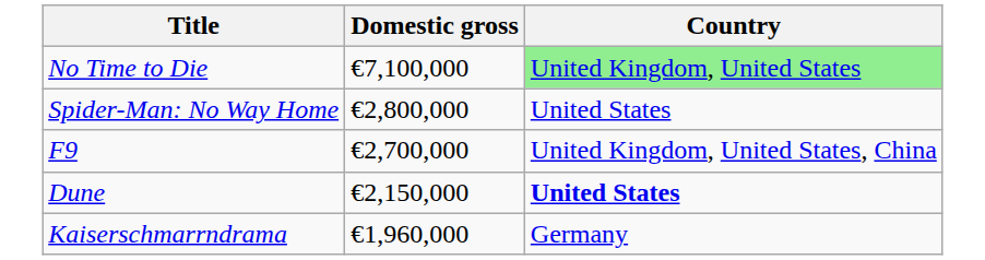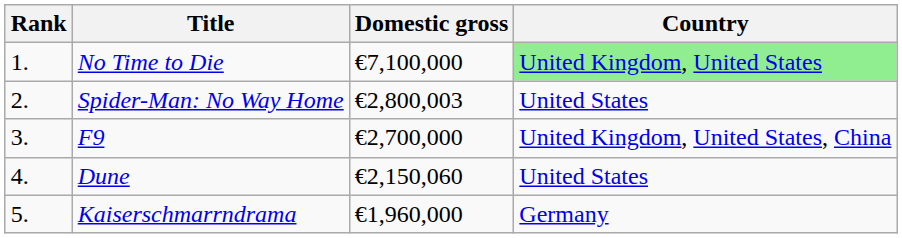 <table class="wikitable sortable" style="margin:auto; margin:auto;">
 <tr>
+<th>Rank</th>
 <th>Title</th>
 <th>Domestic gross</th>
 <th>Country</th>
 </tr>
 <tr>
+<td>1.</td>
 <td><em><a href='#'>No Time to Die</a></em></td>
 <td>€7,100,000</td>
 <td style="background: lightgreen;"><a href='#'>United Kingdom</a>, <a href='#'>United States</a></td>
 </tr>
 <tr>
+<td>2.</td>
 <td><em><a href='#'>Spider-Man: No Way Home</a></em></td>
-<td>€2,800,000</td>
+<td>€2,800,003</td>
 <td><a href='#'>United States</a></td>
 </tr>
 <tr>
+<td>3.</td>
 <td><em><a href='#'>F9</a></em></td>
 <td>€2,700,000</td>
 <td><a href='#'>United Kingdom</a>, <a href='#'>United States</a>, <a href='#'>China</a></td>
 </tr>
 <tr>
+<td>4.</td>
 <td><em><a href='#'>Dune</a></em></td>
-<td>€2,150,000</td>
-<td><strong><a href='#'>United States</a></strong></td>
+<td>€2,150,060</td>
+<td><a href='#'>United States</a></td>
 </tr>
 <tr>
+<td>5.</td>
 <td><em><a href='#'>Kaiserschmarrndrama</a></em></td>
 <td>€1,960,000</td>
 <td><a href='#'>Germany</a></td>
 </tr>
 </table>
